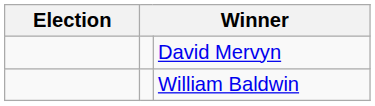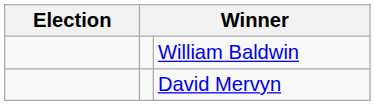 <table class=wikitable>
 <tr>
 <th width=100>Election</th>
 <th width=175 colspan=2>Winner</th>
 </tr>
 <tr>
 <td></td>
 <td></td>
-<td><a href='#'>David Mervyn</a></td>
+<td><a href='#'>William Baldwin</a></td>
 </tr>
 <tr>
 <td></td>
 <td></td>
-<td><a href='#'>William Baldwin</a></td>
+<td><a href='#'>David Mervyn</a></td>
 </tr>
 </table>
